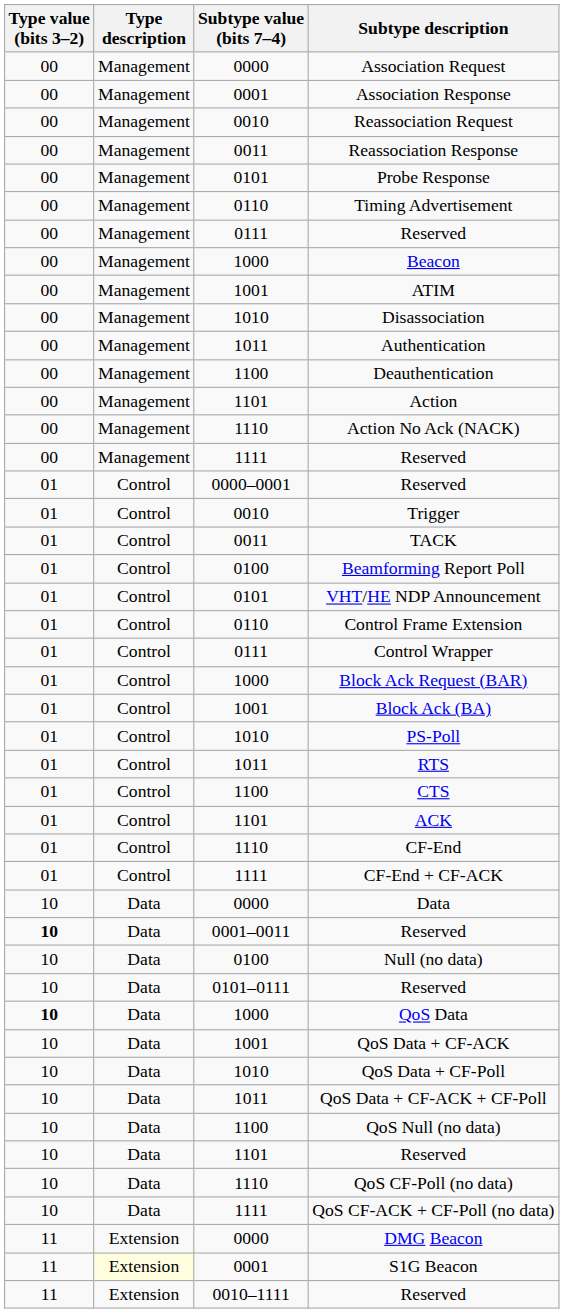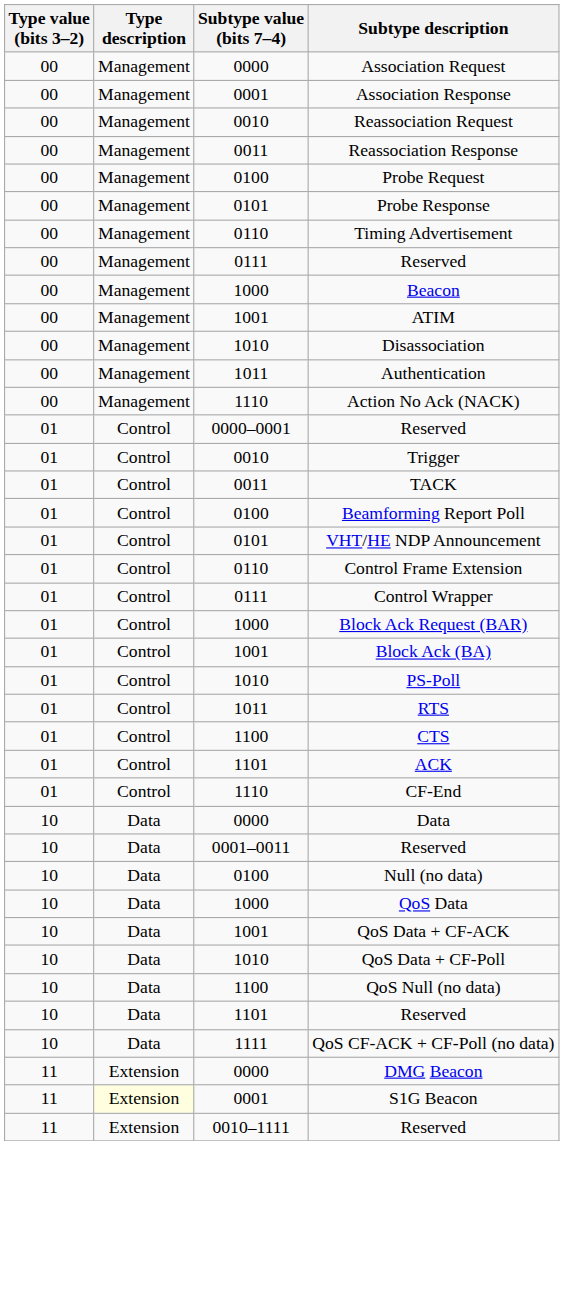 <table class="wikitable" style="text-align: left;">
 <tr>
 <th>Type value<br>(bits 3–2)</th>
 <th>Type<br>description</th>
 <th>Subtype value<br>(bits 7–4)</th>
 <th>Subtype description</th>
 </tr>
 <tr style="text-align: center;">
 <td>00</td>
 <td>Management</td>
 <td>0000</td>
 <td>Association Request</td>
 </tr>
 <tr style="text-align: center;">
 <td>00</td>
 <td>Management</td>
 <td>0001</td>
 <td>Association Response</td>
 </tr>
 <tr style="text-align: center;">
 <td>00</td>
 <td>Management</td>
 <td>0010</td>
 <td>Reassociation Request</td>
 </tr>
 <tr style="text-align: center;">
 <td>00</td>
 <td>Management</td>
 <td>0011</td>
 <td>Reassociation Response</td>
+</tr>
+<tr style="text-align: center;">
+<td>00</td>
+<td>Management</td>
+<td>0100</td>
+<td>Probe Request</td>
 </tr>
 <tr style="text-align: center;">
 <td>00</td>
 <td>Management</td>
 <td>0101</td>
 <td>Probe Response</td>
 </tr>
 <tr style="text-align: center;">
 <td>00</td>
 <td>Management</td>
 <td>0110</td>
 <td>Timing Advertisement</td>
 </tr>
 <tr style="text-align: center;">
 <td>00</td>
 <td>Management</td>
 <td>0111</td>
 <td>Reserved</td>
 </tr>
 <tr style="text-align: center;">
 <td>00</td>
 <td>Management</td>
 <td>1000</td>
 <td><a href='#'>Beacon</a></td>
 </tr>
 <tr style="text-align: center;">
 <td>00</td>
 <td>Management</td>
 <td>1001</td>
 <td>ATIM</td>
 </tr>
 <tr style="text-align: center;">
 <td>00</td>
 <td>Management</td>
 <td>1010</td>
 <td>Disassociation</td>
 </tr>
 <tr style="text-align: center;">
 <td>00</td>
 <td>Management</td>
 <td>1011</td>
 <td>Authentication</td>
 </tr>
 <tr style="text-align: center;">
 <td>00</td>
 <td>Management</td>
-<td>1100</td>
-<td>Deauthentication</td>
-</tr>
-<tr style="text-align: center;">
-<td>00</td>
-<td>Management</td>
-<td>1101</td>
-<td>Action</td>
-</tr>
-<tr style="text-align: center;">
-<td>00</td>
-<td>Management</td>
 <td>1110</td>
 <td>Action No Ack (NACK)</td>
-</tr>
-<tr style="text-align: center;">
-<td>00</td>
-<td>Management</td>
-<td>1111</td>
-<td>Reserved</td>
 </tr>
 <tr style="text-align: center;">
 <td>01</td>
 <td>Control</td>
 <td>0000–0001</td>
 <td>Reserved</td>
 </tr>
 <tr style="text-align: center;">
 <td>01</td>
 <td>Control</td>
 <td>0010</td>
 <td>Trigger</td>
 </tr>
 <tr style="text-align: center;">
 <td>01</td>
 <td>Control</td>
 <td>0011</td>
 <td>TACK</td>
 </tr>
 <tr style="text-align: center;">
 <td>01</td>
 <td>Control</td>
 <td>0100</td>
 <td><a href='#'>Beamforming</a> Report Poll</td>
 </tr>
 <tr style="text-align: center;">
 <td>01</td>
 <td>Control</td>
 <td>0101</td>
 <td><a href='#'>VHT</a>/<a href='#'>HE</a> NDP Announcement</td>
 </tr>
 <tr style="text-align: center;">
 <td>01</td>
 <td>Control</td>
 <td>0110</td>
 <td>Control Frame Extension</td>
 </tr>
 <tr style="text-align: center;">
 <td>01</td>
 <td>Control</td>
 <td>0111</td>
 <td>Control Wrapper</td>
 </tr>
 <tr style="text-align: center;">
 <td>01</td>
 <td>Control</td>
 <td>1000</td>
 <td><a href='#'>Block Ack Request (BAR)</a></td>
 </tr>
 <tr style="text-align: center;">
 <td>01</td>
 <td>Control</td>
 <td>1001</td>
 <td><a href='#'>Block Ack (BA)</a></td>
 </tr>
 <tr style="text-align: center;">
 <td>01</td>
 <td>Control</td>
 <td>1010</td>
 <td><a href='#'>PS-Poll</a></td>
 </tr>
 <tr style="text-align: center;">
 <td>01</td>
 <td>Control</td>
 <td>1011</td>
 <td><a href='#'>RTS</a></td>
 </tr>
 <tr style="text-align: center;">
 <td>01</td>
 <td>Control</td>
 <td>1100</td>
 <td><a href='#'>CTS</a></td>
 </tr>
 <tr style="text-align: center;">
 <td>01</td>
 <td>Control</td>
 <td>1101</td>
 <td><a href='#'>ACK</a></td>
 </tr>
 <tr style="text-align: center;">
 <td>01</td>
 <td>Control</td>
 <td>1110</td>
 <td>CF-End</td>
 </tr>
 <tr style="text-align: center;">
-<td>01</td>
-<td>Control</td>
-<td>1111</td>
-<td>CF-End + CF-ACK</td>
-</tr>
-<tr style="text-align: center;">
 <td>10</td>
 <td>Data</td>
 <td>0000</td>
 <td>Data</td>
 </tr>
 <tr style="text-align: center;">
-<td><strong>10</strong></td>
+<td>10</td>
 <td>Data</td>
 <td>0001–0011</td>
 <td>Reserved</td>
 </tr>
 <tr style="text-align: center;">
 <td>10</td>
 <td>Data</td>
 <td>0100</td>
 <td>Null (no data)</td>
 </tr>
 <tr style="text-align: center;">
 <td>10</td>
-<td>Data</td>
-<td>0101–0111</td>
-<td>Reserved</td>
-</tr>
-<tr style="text-align: center;">
-<td><strong>10</strong></td>
 <td>Data</td>
 <td>1000</td>
 <td><a href='#'>QoS</a> Data</td>
 </tr>
 <tr style="text-align: center;">
 <td>10</td>
 <td>Data</td>
 <td>1001</td>
 <td>QoS Data + CF-ACK</td>
 </tr>
 <tr style="text-align: center;">
 <td>10</td>
 <td>Data</td>
 <td>1010</td>
 <td>QoS Data + CF-Poll</td>
 </tr>
 <tr style="text-align: center;">
 <td>10</td>
 <td>Data</td>
-<td>1011</td>
-<td>QoS Data + CF-ACK + CF-Poll</td>
-</tr>
-<tr style="text-align: center;">
-<td>10</td>
-<td>Data</td>
 <td>1100</td>
 <td>QoS Null (no data)</td>
 </tr>
 <tr style="text-align: center;">
 <td>10</td>
 <td>Data</td>
 <td>1101</td>
 <td>Reserved</td>
-</tr>
-<tr style="text-align: center;">
-<td>10</td>
-<td>Data</td>
-<td>1110</td>
-<td>QoS CF-Poll (no data)</td>
 </tr>
 <tr style="text-align: center;">
 <td>10</td>
 <td>Data</td>
 <td>1111</td>
 <td>QoS CF-ACK + CF-Poll (no data)</td>
 </tr>
 <tr style="text-align: center;">
 <td>11</td>
 <td>Extension</td>
 <td>0000</td>
 <td><a href='#'>DMG</a> <a href='#'>Beacon</a></td>
 </tr>
 <tr style="text-align: center;">
 <td>11</td>
 <td style="background: lightyellow;">Extension</td>
 <td>0001</td>
 <td>S1G Beacon</td>
 </tr>
 <tr style="text-align: center;">
 <td>11</td>
 <td>Extension</td>
 <td>0010–1111</td>
 <td>Reserved</td>
 </tr>
 </table>
